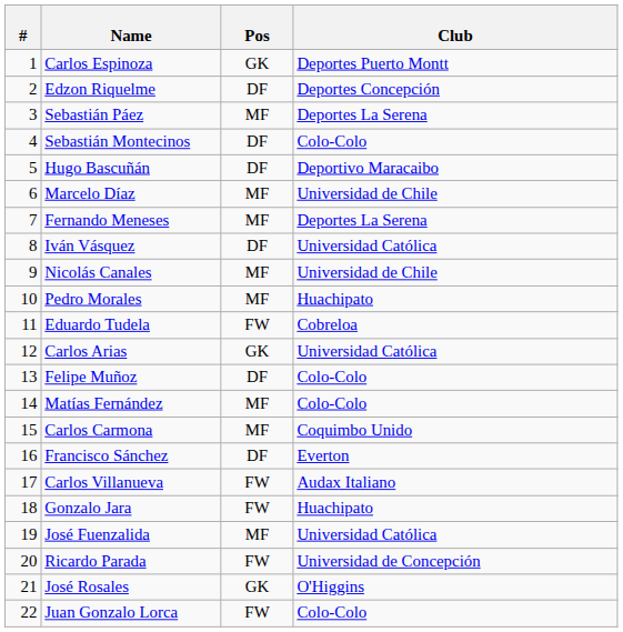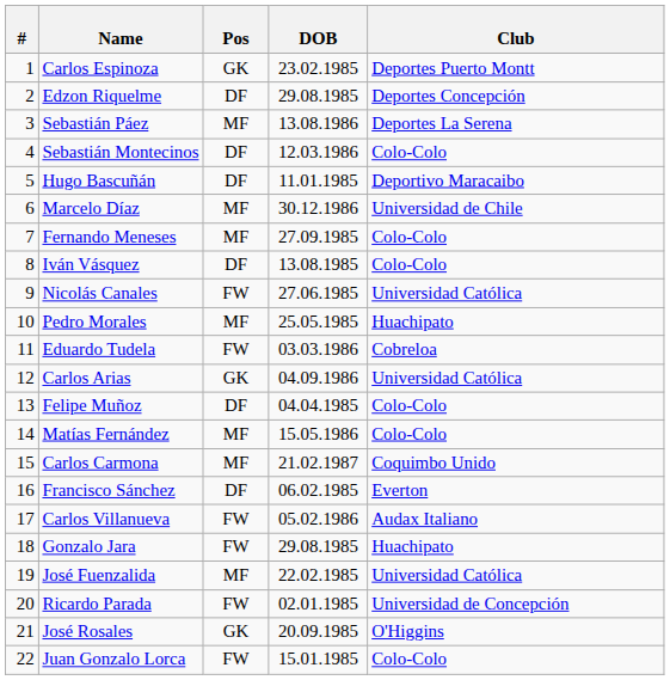 <table class="wikitable">
 <tr>
 <th bgcolor="#DDDDFF" width="5%"><br> # </th>
 <th bgcolor="#DDDDFF" width="25%"><br>Name</th>
 <th bgcolor="#DDDDFF" width="10%"><br>Pos</th>
+<th bgcolor="#DDDDFF" width="15%"><br>DOB</th>
 <th bgcolor="#DDDDFF" width="45%"><br>Club</th>
 </tr>
 <tr>
 <td align=right>1</td>
 <td><a href='#'>Carlos Espinoza</a></td>
 <td align=center>GK</td>
+<td align=center>23.02.1985</td>
 <td><a href='#'>Deportes Puerto Montt</a> </td>
 </tr>
 <tr>
 <td align=right>2</td>
 <td><a href='#'>Edzon Riquelme</a></td>
 <td align=center>DF</td>
+<td align=center>29.08.1985</td>
 <td><a href='#'>Deportes Concepción</a> </td>
 </tr>
 <tr>
 <td align=right>3</td>
 <td><a href='#'>Sebastián Páez</a></td>
 <td align=center>MF</td>
+<td align=center>13.08.1986</td>
 <td><a href='#'>Deportes La Serena</a> </td>
 </tr>
 <tr>
 <td align=right>4</td>
 <td><a href='#'>Sebastián Montecinos</a></td>
 <td align=center>DF</td>
+<td align=center>12.03.1986</td>
 <td><a href='#'>Colo-Colo</a> </td>
 </tr>
 <tr>
 <td align=right>5</td>
 <td><a href='#'>Hugo Bascuñán</a></td>
 <td align=center>DF</td>
+<td align=center>11.01.1985</td>
 <td><a href='#'>Deportivo Maracaibo</a> </td>
 </tr>
 <tr>
 <td align=right>6</td>
 <td><a href='#'>Marcelo Díaz</a></td>
 <td align=center>MF</td>
+<td align=center>30.12.1986</td>
 <td><a href='#'>Universidad de Chile</a> </td>
 </tr>
 <tr>
 <td align=right>7</td>
 <td><a href='#'>Fernando Meneses</a></td>
 <td align=center>MF</td>
-<td><a href='#'>Deportes La Serena</a> </td>
+<td align=center>27.09.1985</td>
+<td><a href='#'>Colo-Colo</a> </td>
 </tr>
 <tr>
 <td align=right>8</td>
 <td><a href='#'>Iván Vásquez</a></td>
 <td align=center>DF</td>
-<td><a href='#'>Universidad Católica</a> </td>
+<td align=center>13.08.1985</td>
+<td><a href='#'>Colo-Colo</a> </td>
 </tr>
 <tr>
 <td align=right>9</td>
 <td><a href='#'>Nicolás Canales</a></td>
-<td align=center>MF</td>
-<td><a href='#'>Universidad de Chile</a> </td>
+<td align=center>FW</td>
+<td align=center>27.06.1985</td>
+<td><a href='#'>Universidad Católica</a> </td>
 </tr>
 <tr>
 <td align=right>10</td>
 <td><a href='#'>Pedro Morales</a></td>
 <td align=center>MF</td>
+<td align=center>25.05.1985</td>
 <td><a href='#'>Huachipato</a> </td>
 </tr>
 <tr>
 <td align=right>11</td>
 <td><a href='#'>Eduardo Tudela</a></td>
 <td align=center>FW</td>
+<td align=center>03.03.1986</td>
 <td><a href='#'>Cobreloa</a> </td>
 </tr>
 <tr>
 <td align=right>12</td>
 <td><a href='#'>Carlos Arias</a></td>
 <td align=center>GK</td>
+<td align=center>04.09.1986</td>
 <td><a href='#'>Universidad Católica</a> </td>
 </tr>
 <tr>
 <td align=right>13</td>
 <td><a href='#'>Felipe Muñoz</a></td>
 <td align=center>DF</td>
+<td align=center>04.04.1985</td>
 <td><a href='#'>Colo-Colo</a> </td>
 </tr>
 <tr>
 <td align=right>14</td>
 <td><a href='#'>Matías Fernández</a></td>
 <td align=center>MF</td>
+<td align=center>15.05.1986</td>
 <td><a href='#'>Colo-Colo</a> </td>
 </tr>
 <tr>
 <td align=right>15</td>
 <td><a href='#'>Carlos Carmona</a></td>
 <td align=center>MF</td>
+<td align=center>21.02.1987</td>
 <td><a href='#'>Coquimbo Unido</a> </td>
 </tr>
 <tr>
 <td align=right>16</td>
 <td><a href='#'>Francisco Sánchez</a></td>
 <td align=center>DF</td>
+<td align=center>06.02.1985</td>
 <td><a href='#'>Everton</a> </td>
 </tr>
 <tr>
 <td align=right>17</td>
 <td><a href='#'>Carlos Villanueva</a></td>
 <td align=center>FW</td>
+<td align=center>05.02.1986</td>
 <td><a href='#'>Audax Italiano</a> </td>
 </tr>
 <tr>
 <td align=right>18</td>
 <td><a href='#'>Gonzalo Jara</a></td>
 <td align=center>FW</td>
+<td align=center>29.08.1985</td>
 <td><a href='#'>Huachipato</a> </td>
 </tr>
 <tr>
 <td align=right>19</td>
 <td><a href='#'>José Fuenzalida</a></td>
 <td align=center>MF</td>
+<td align=center>22.02.1985</td>
 <td><a href='#'>Universidad Católica</a> </td>
 </tr>
 <tr>
 <td align=right>20</td>
 <td><a href='#'>Ricardo Parada</a></td>
 <td align=center>FW</td>
+<td align=center>02.01.1985</td>
 <td><a href='#'>Universidad de Concepción</a> </td>
 </tr>
 <tr>
 <td align=right>21</td>
 <td><a href='#'>José Rosales</a></td>
 <td align=center>GK</td>
+<td align=center>20.09.1985</td>
 <td><a href='#'>O'Higgins</a> </td>
 </tr>
 <tr>
 <td align=right>22</td>
 <td><a href='#'>Juan Gonzalo Lorca</a></td>
 <td align=center>FW</td>
+<td align=center>15.01.1985</td>
 <td><a href='#'>Colo-Colo</a> </td>
 </tr>
 </table>
